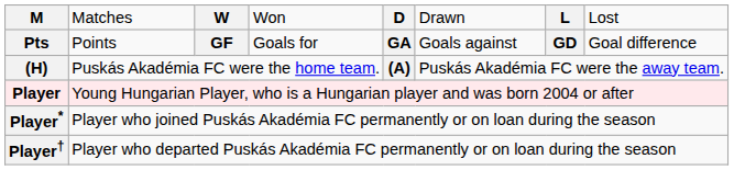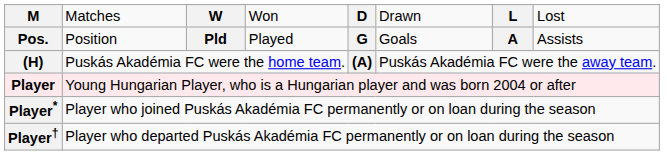 <table class="wikitable" style="font-size:85%;">
 <tr>
 <th>M</th>
 <td>Matches</td>
 <th>W</th>
 <td>Won</td>
 <th>D</th>
 <td>Drawn</td>
 <th>L</th>
 <td>Lost</td>
 </tr>
 <tr>
-<th>Pts</th>
-<td>Points</td>
-<th>GF</th>
-<td>Goals for</td>
-<th>GA</th>
-<td>Goals against</td>
-<th>GD</th>
-<td>Goal difference</td>
+<th>Pos.</th>
+<td>Position</td>
+<th>Pld</th>
+<td>Played</td>
+<th>G</th>
+<td>Goals</td>
+<th>A</th>
+<td>Assists</td>
 </tr>
 <tr>
 <th>(H)</th>
 <td colspan="3">Puskás Akadémia FC were the <a href='#'>home team</a>.</td>
 <th>(A)</th>
 <td colspan="3">Puskás Akadémia FC were the <a href='#'>away team</a>.</td>
 </tr>
 <tr bgcolor="#ffe9ec">
 <td align="center"><strong>Player</strong></td>
 <td colspan="7">Young Hungarian Player, who is a Hungarian player and was born 2004 or after</td>
 </tr>
 <tr>
 <th>Player<sup>*</sup></th>
 <td colspan="7">Player who joined Puskás Akadémia FC permanently or on loan during the season</td>
 </tr>
 <tr>
 <th>Player<sup>†</sup></th>
 <td colspan="7">Player who departed Puskás Akadémia FC permanently or on loan during the season</td>
 </tr>
 </table>
